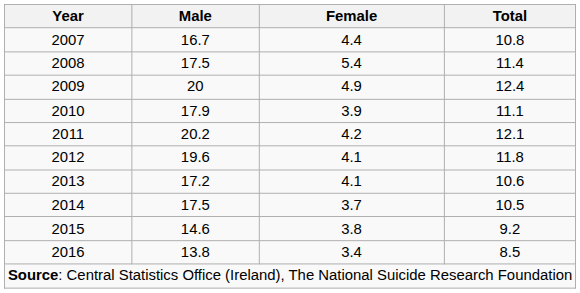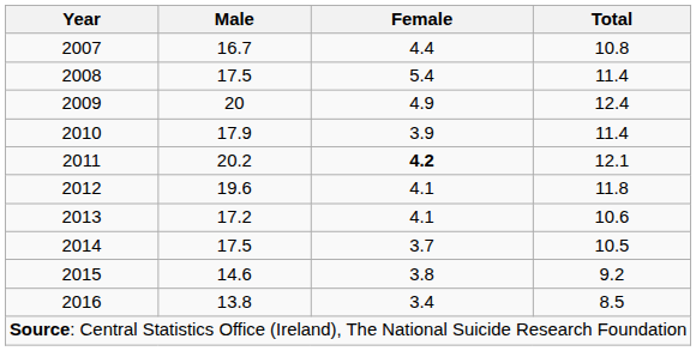 <table class="wikitable mw-collapsible" style="text-align:center;">
 <tr>
 <th>Year</th>
 <th>Male</th>
 <th>Female</th>
 <th>Total</th>
 </tr>
 <tr>
 <td>2007</td>
 <td>16.7</td>
 <td>4.4</td>
 <td>10.8</td>
 </tr>
 <tr>
 <td>2008</td>
 <td>17.5</td>
 <td>5.4</td>
 <td>11.4</td>
 </tr>
 <tr>
 <td>2009</td>
 <td>20</td>
 <td>4.9</td>
 <td>12.4</td>
 </tr>
 <tr>
 <td>2010</td>
 <td>17.9</td>
 <td>3.9</td>
-<td>11.1</td>
+<td>11.4</td>
 </tr>
 <tr>
 <td>2011</td>
 <td>20.2</td>
-<td>4.2</td>
+<td><strong>4.2</strong></td>
 <td>12.1</td>
 </tr>
 <tr>
 <td>2012</td>
 <td>19.6</td>
 <td>4.1</td>
 <td>11.8</td>
 </tr>
 <tr>
 <td>2013</td>
 <td>17.2</td>
 <td>4.1</td>
 <td>10.6</td>
 </tr>
 <tr>
 <td>2014</td>
 <td>17.5</td>
 <td>3.7</td>
 <td>10.5</td>
 </tr>
 <tr>
 <td>2015</td>
 <td>14.6</td>
 <td>3.8</td>
 <td>9.2</td>
 </tr>
 <tr>
 <td>2016</td>
 <td>13.8</td>
 <td>3.4</td>
 <td>8.5</td>
 </tr>
 <tr>
 <td colspan="11"><strong>Source</strong>:  Central Statistics Office (Ireland), The National Suicide Research Foundation</td>
 </tr>
 </table>
